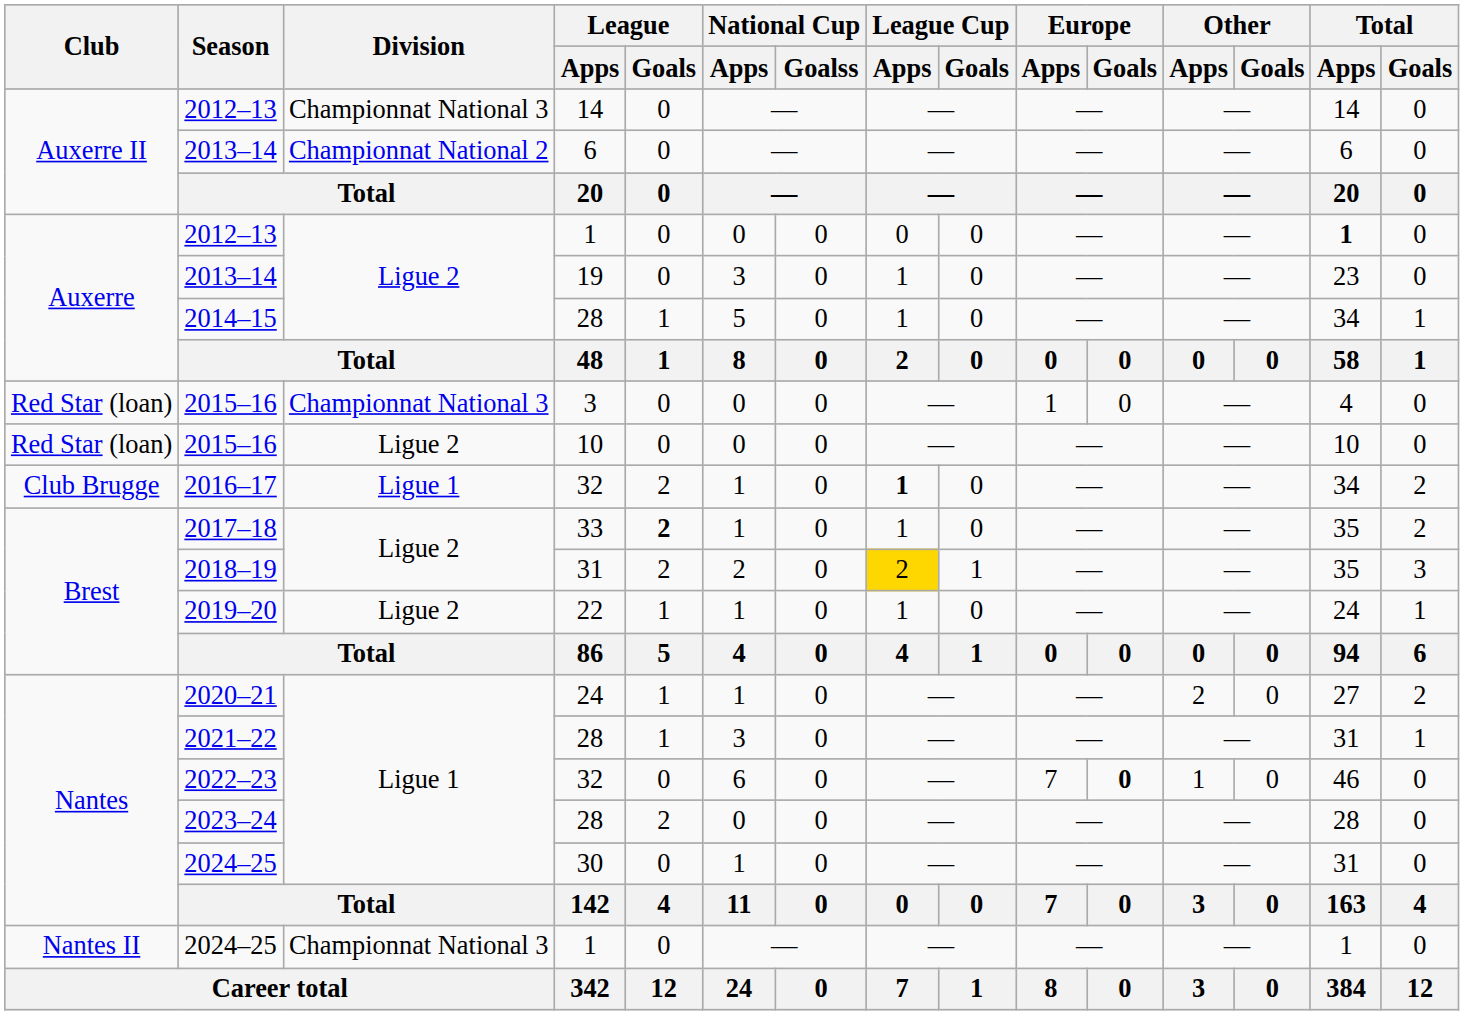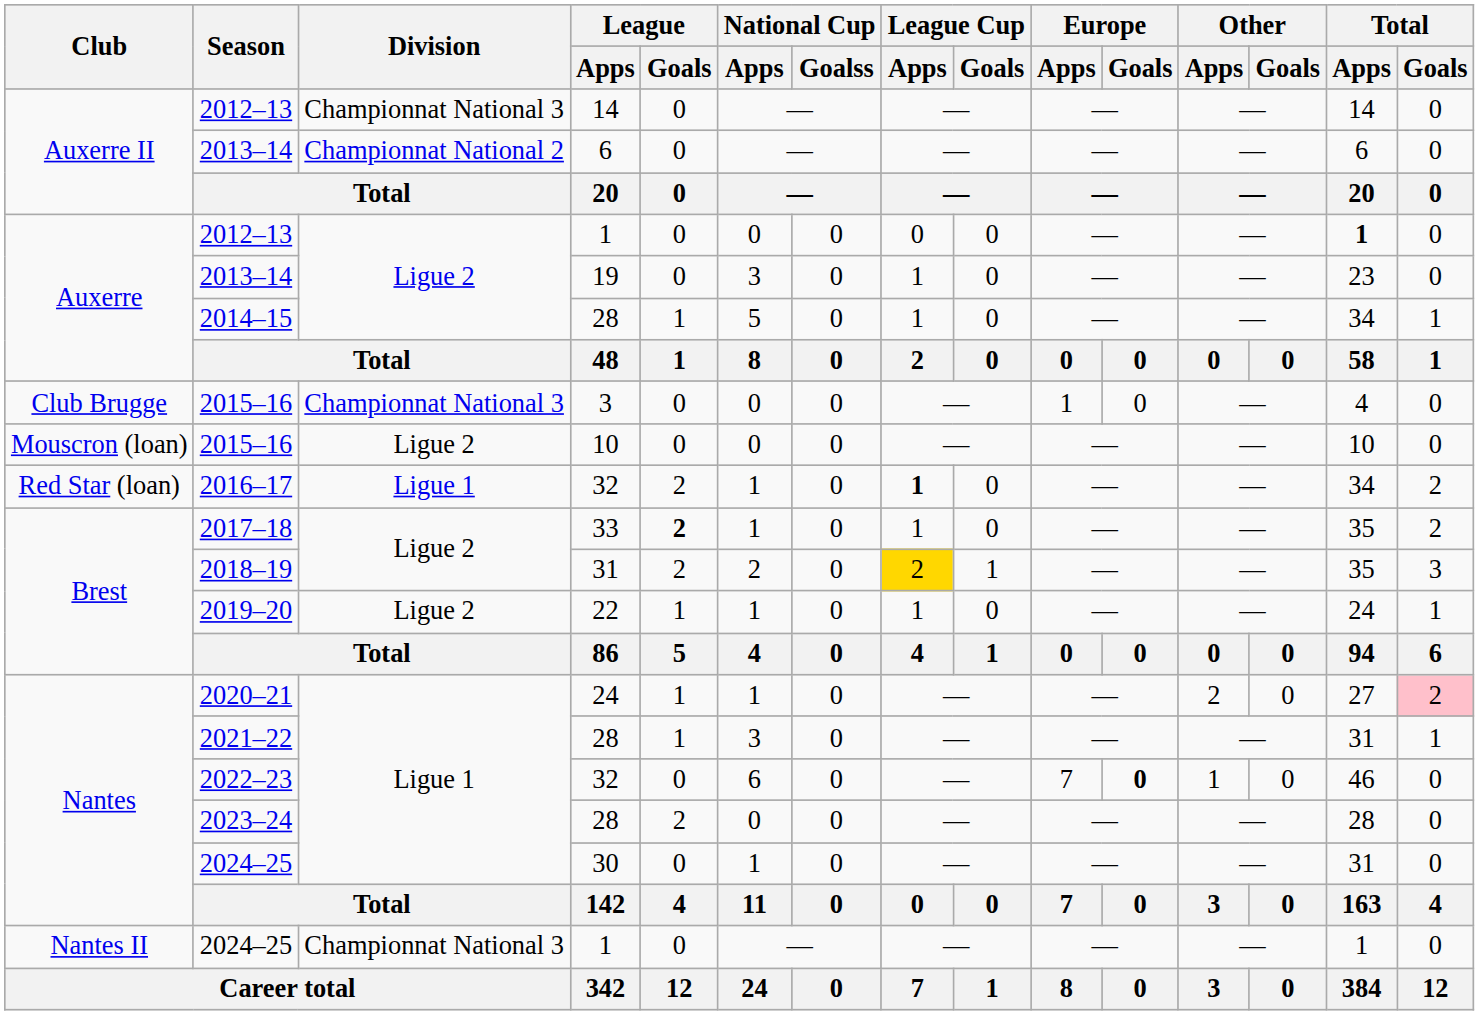 <table class="wikitable" style="text-align: center">
 <tr>
 <th rowspan="2">Club</th>
 <th rowspan="2">Season</th>
 <th rowspan="2">Division</th>
 <th colspan="2">League</th>
 <th colspan="2">National Cup</th>
 <th colspan="2">League Cup</th>
 <th colspan="2">Europe</th>
 <th colspan="2">Other</th>
 <th colspan="2">Total</th>
 </tr>
 <tr>
 <th>Apps</th>
 <th>Goals</th>
 <th>Apps</th>
 <th>Goalss</th>
 <th>Apps</th>
 <th>Goals</th>
 <th>Apps</th>
 <th>Goals</th>
 <th>Apps</th>
 <th>Goals</th>
 <th>Apps</th>
 <th>Goals</th>
 </tr>
 <tr>
 <td rowspan="3"><a href='#'>Auxerre II</a></td>
 <td><a href='#'>2012–13</a></td>
 <td>Championnat National 3</td>
 <td>14</td>
 <td>0</td>
 <td colspan="2">—</td>
 <td colspan="2">—</td>
 <td colspan="2">—</td>
 <td colspan="2">—</td>
 <td>14</td>
 <td>0</td>
 </tr>
 <tr>
 <td><a href='#'>2013–14</a></td>
 <td><a href='#'>Championnat National 2</a></td>
 <td>6</td>
 <td>0</td>
 <td colspan="2">—</td>
 <td colspan="2">—</td>
 <td colspan="2">—</td>
 <td colspan="2">—</td>
 <td>6</td>
 <td>0</td>
 </tr>
 <tr>
 <th colspan="2">Total</th>
 <th>20</th>
 <th>0</th>
 <th colspan="2">—</th>
 <th colspan="2">—</th>
 <th colspan="2">—</th>
 <th colspan="2">—</th>
 <th>20</th>
 <th>0</th>
 </tr>
 <tr>
 <td rowspan="4"><a href='#'>Auxerre</a></td>
 <td><a href='#'>2012–13</a></td>
 <td rowspan="3"><a href='#'>Ligue 2</a></td>
 <td>1</td>
 <td>0</td>
 <td>0</td>
 <td>0</td>
 <td>0</td>
 <td>0</td>
 <td colspan="2">—</td>
 <td colspan="2">—</td>
 <td><strong>1</strong></td>
 <td>0</td>
 </tr>
 <tr>
 <td><a href='#'>2013–14</a></td>
 <td>19</td>
 <td>0</td>
 <td>3</td>
 <td>0</td>
 <td>1</td>
 <td>0</td>
 <td colspan="2">—</td>
 <td colspan="2">—</td>
 <td>23</td>
 <td>0</td>
 </tr>
 <tr>
 <td><a href='#'>2014–15</a></td>
 <td>28</td>
 <td>1</td>
 <td>5</td>
 <td>0</td>
 <td>1</td>
 <td>0</td>
 <td colspan="2">—</td>
 <td colspan="2">—</td>
 <td>34</td>
 <td>1</td>
 </tr>
 <tr>
 <th colspan="2">Total</th>
 <th>48</th>
 <th>1</th>
 <th>8</th>
 <th>0</th>
 <th>2</th>
 <th>0</th>
 <th>0</th>
 <th>0</th>
 <th>0</th>
 <th>0</th>
 <th>58</th>
 <th>1</th>
 </tr>
 <tr>
-<td><a href='#'>Red Star</a> (loan)</td>
+<td><a href='#'>Club Brugge</a></td>
 <td><a href='#'>2015–16</a></td>
 <td><a href='#'>Championnat National 3</a></td>
 <td>3</td>
 <td>0</td>
 <td>0</td>
 <td>0</td>
 <td colspan="2">—</td>
 <td>1</td>
 <td>0</td>
 <td colspan="2">—</td>
 <td>4</td>
 <td>0</td>
 </tr>
 <tr>
-<td><a href='#'>Red Star</a> (loan)</td>
+<td><a href='#'>Mouscron</a> (loan)</td>
 <td><a href='#'>2015–16</a></td>
 <td>Ligue 2</td>
 <td>10</td>
 <td>0</td>
 <td>0</td>
 <td>0</td>
 <td colspan="2">—</td>
 <td colspan="2">—</td>
 <td colspan="2">—</td>
 <td>10</td>
 <td>0</td>
 </tr>
 <tr>
-<td><a href='#'>Club Brugge</a></td>
+<td><a href='#'>Red Star</a> (loan)</td>
 <td><a href='#'>2016–17</a></td>
 <td><a href='#'>Ligue 1</a></td>
 <td>32</td>
 <td>2</td>
 <td>1</td>
 <td>0</td>
 <td><strong>1</strong></td>
 <td>0</td>
 <td colspan="2">—</td>
 <td colspan="2">—</td>
 <td>34</td>
 <td>2</td>
 </tr>
 <tr>
 <td rowspan="4"><a href='#'>Brest</a></td>
 <td><a href='#'>2017–18</a></td>
 <td rowspan="2">Ligue 2</td>
 <td>33</td>
 <td><strong>2</strong></td>
 <td>1</td>
 <td>0</td>
 <td>1</td>
 <td>0</td>
 <td colspan="2">—</td>
 <td colspan="2">—</td>
 <td>35</td>
 <td>2</td>
 </tr>
 <tr>
 <td><a href='#'>2018–19</a></td>
 <td>31</td>
 <td>2</td>
 <td>2</td>
 <td>0</td>
 <td style="background: gold;">2</td>
 <td>1</td>
 <td colspan="2">—</td>
 <td colspan="2">—</td>
 <td>35</td>
 <td>3</td>
 </tr>
 <tr>
 <td><a href='#'>2019–20</a></td>
 <td>Ligue 2</td>
 <td>22</td>
 <td>1</td>
 <td>1</td>
 <td>0</td>
 <td>1</td>
 <td>0</td>
 <td colspan="2">—</td>
 <td colspan="2">—</td>
 <td>24</td>
 <td>1</td>
 </tr>
 <tr>
 <th colspan="2">Total</th>
 <th>86</th>
 <th>5</th>
 <th>4</th>
 <th>0</th>
 <th>4</th>
 <th>1</th>
 <th>0</th>
 <th>0</th>
 <th>0</th>
 <th>0</th>
 <th>94</th>
 <th>6</th>
 </tr>
 <tr>
 <td rowspan="6"><a href='#'>Nantes</a></td>
 <td><a href='#'>2020–21</a></td>
 <td rowspan="5">Ligue 1</td>
 <td>24</td>
 <td>1</td>
 <td>1</td>
 <td>0</td>
 <td colspan="2">—</td>
 <td colspan="2">—</td>
 <td>2</td>
 <td>0</td>
 <td>27</td>
-<td>2</td>
+<td style="background: pink;">2</td>
 </tr>
 <tr>
 <td><a href='#'>2021–22</a></td>
 <td>28</td>
 <td>1</td>
 <td>3</td>
 <td>0</td>
 <td colspan="2">—</td>
 <td colspan="2">—</td>
 <td colspan="2">—</td>
 <td>31</td>
 <td>1</td>
 </tr>
 <tr>
 <td><a href='#'>2022–23</a></td>
 <td>32</td>
 <td>0</td>
 <td>6</td>
 <td>0</td>
 <td colspan="2">—</td>
 <td>7</td>
 <td><strong>0</strong></td>
 <td>1</td>
 <td>0</td>
 <td>46</td>
 <td>0</td>
 </tr>
 <tr>
 <td><a href='#'>2023–24</a></td>
 <td>28</td>
 <td>2</td>
 <td>0</td>
 <td>0</td>
 <td colspan="2">—</td>
 <td colspan="2">—</td>
 <td colspan="2">—</td>
 <td>28</td>
 <td>0</td>
 </tr>
 <tr>
 <td><a href='#'>2024–25</a></td>
 <td>30</td>
 <td>0</td>
 <td>1</td>
 <td>0</td>
 <td colspan="2">—</td>
 <td colspan="2">—</td>
 <td colspan="2">—</td>
 <td>31</td>
 <td>0</td>
 </tr>
 <tr>
 <th colspan="2">Total</th>
 <th>142</th>
 <th>4</th>
 <th>11</th>
 <th>0</th>
 <th>0</th>
 <th>0</th>
 <th>7</th>
 <th>0</th>
 <th>3</th>
 <th>0</th>
 <th>163</th>
 <th>4</th>
 </tr>
 <tr>
 <td><a href='#'>Nantes II</a></td>
 <td>2024–25</td>
 <td>Championnat National 3</td>
 <td>1</td>
 <td>0</td>
 <td colspan="2">—</td>
 <td colspan="2">—</td>
 <td colspan="2">—</td>
 <td colspan="2">—</td>
 <td>1</td>
 <td>0</td>
 </tr>
 <tr>
 <th colspan="3">Career total</th>
 <th>342</th>
 <th>12</th>
 <th>24</th>
 <th>0</th>
 <th>7</th>
 <th>1</th>
 <th>8</th>
 <th>0</th>
 <th>3</th>
 <th>0</th>
 <th>384</th>
 <th>12</th>
 </tr>
 </table>
